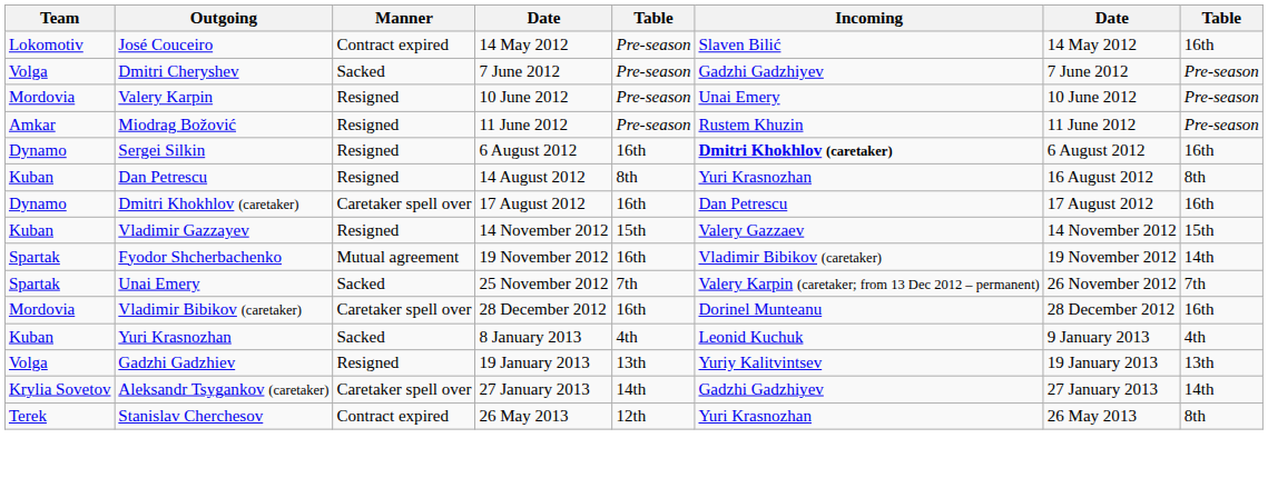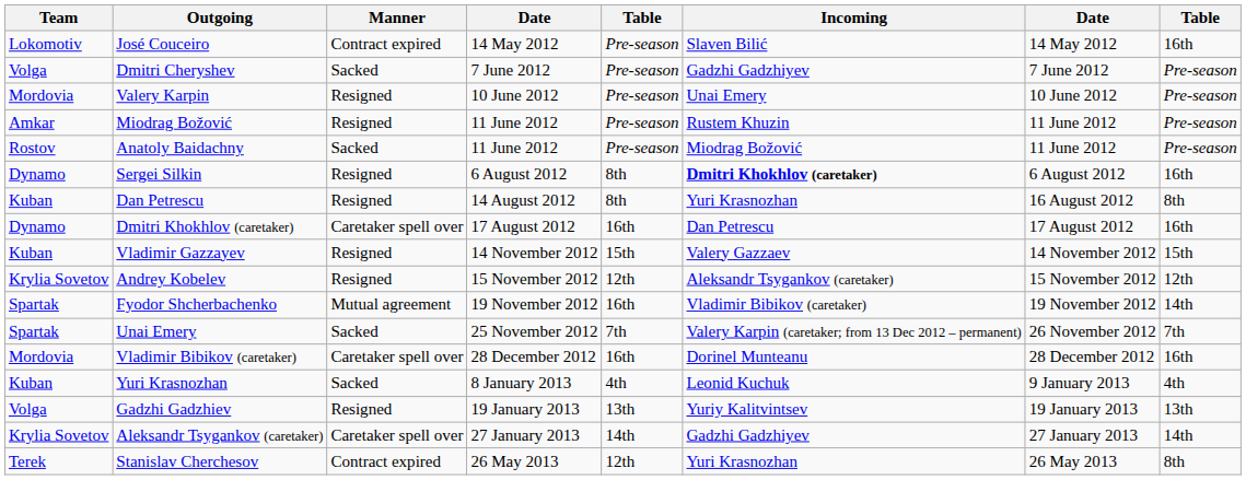 <table class="wikitable">
 <tr>
 <th>Team</th>
 <th>Outgoing</th>
 <th>Manner</th>
 <th>Date</th>
 <th>Table</th>
 <th>Incoming</th>
 <th>Date</th>
 <th>Table</th>
 </tr>
 <tr>
 <td><a href='#'>Lokomotiv</a></td>
 <td> <a href='#'>José Couceiro</a></td>
 <td>Contract expired</td>
 <td>14 May 2012</td>
 <td><em>Pre-season</em></td>
 <td> <a href='#'>Slaven Bilić</a></td>
 <td>14 May 2012</td>
 <td>16th</td>
 </tr>
 <tr>
 <td><a href='#'>Volga</a></td>
 <td> <a href='#'>Dmitri Cheryshev</a></td>
 <td>Sacked</td>
 <td>7 June 2012</td>
 <td><em>Pre-season</em></td>
 <td> <a href='#'>Gadzhi Gadzhiyev</a></td>
 <td>7 June 2012</td>
 <td><em>Pre-season</em></td>
 </tr>
 <tr>
 <td><a href='#'>Mordovia</a></td>
 <td> <a href='#'>Valery Karpin</a></td>
 <td>Resigned</td>
 <td>10 June 2012</td>
 <td><em>Pre-season</em></td>
 <td> <a href='#'>Unai Emery</a></td>
 <td>10 June 2012</td>
 <td><em>Pre-season</em></td>
 </tr>
 <tr>
 <td><a href='#'>Amkar</a></td>
 <td> <a href='#'>Miodrag Božović</a></td>
 <td>Resigned</td>
 <td>11 June 2012</td>
 <td><em>Pre-season</em></td>
 <td> <a href='#'>Rustem Khuzin</a></td>
 <td>11 June 2012</td>
 <td><em>Pre-season</em></td>
 </tr>
 <tr>
+<td><a href='#'>Rostov</a></td>
+<td> <a href='#'>Anatoly Baidachny</a></td>
+<td>Sacked</td>
+<td>11 June 2012</td>
+<td><em>Pre-season</em></td>
+<td>  <a href='#'>Miodrag Božović</a></td>
+<td>11 June 2012</td>
+<td><em>Pre-season</em></td>
+</tr>
+<tr>
 <td><a href='#'>Dynamo</a></td>
 <td> <a href='#'>Sergei Silkin</a></td>
 <td>Resigned</td>
 <td>6 August 2012</td>
-<td>16th</td>
+<td>8th</td>
 <td><strong>  <a href='#'>Dmitri Khokhlov</a> <small>(caretaker)</small></strong></td>
 <td>6 August 2012</td>
 <td>16th</td>
 </tr>
 <tr>
 <td><a href='#'>Kuban</a></td>
 <td> <a href='#'>Dan Petrescu</a></td>
 <td>Resigned</td>
 <td>14 August 2012</td>
 <td>8th</td>
 <td>  <a href='#'>Yuri Krasnozhan</a></td>
 <td>16 August 2012</td>
 <td>8th</td>
 </tr>
 <tr>
 <td><a href='#'>Dynamo</a></td>
 <td> <a href='#'>Dmitri Khokhlov</a> <small>(caretaker)</small></td>
 <td>Caretaker spell over</td>
 <td>17 August 2012</td>
 <td>16th</td>
 <td> <a href='#'>Dan Petrescu</a></td>
 <td>17 August 2012</td>
 <td>16th</td>
 </tr>
 <tr>
 <td><a href='#'>Kuban</a></td>
 <td> <a href='#'>Vladimir Gazzayev</a></td>
 <td>Resigned</td>
 <td>14 November 2012</td>
 <td>15th</td>
 <td> <a href='#'>Valery Gazzaev</a></td>
 <td>14 November 2012</td>
 <td>15th</td>
+</tr>
+<tr>
+<td><a href='#'>Krylia Sovetov</a></td>
+<td> <a href='#'>Andrey Kobelev</a></td>
+<td>Resigned</td>
+<td>15 November 2012</td>
+<td>12th</td>
+<td> <a href='#'>Aleksandr Tsygankov</a> <small>(caretaker)</small></td>
+<td>15 November 2012</td>
+<td>12th</td>
 </tr>
 <tr>
 <td><a href='#'>Spartak</a></td>
 <td> <a href='#'>Fyodor Shcherbachenko</a></td>
 <td>Mutual agreement</td>
 <td>19 November 2012</td>
 <td>16th</td>
 <td> <a href='#'>Vladimir Bibikov</a> <small>(caretaker)</small></td>
 <td>19 November 2012</td>
 <td>14th</td>
 </tr>
 <tr>
 <td><a href='#'>Spartak</a></td>
 <td> <a href='#'>Unai Emery</a></td>
 <td>Sacked</td>
 <td>25 November 2012</td>
 <td>7th</td>
 <td> <a href='#'>Valery Karpin</a> <small>(caretaker; from 13 Dec 2012 – permanent)</small></td>
 <td>26 November 2012</td>
 <td>7th</td>
 </tr>
 <tr>
 <td><a href='#'>Mordovia</a></td>
 <td> <a href='#'>Vladimir Bibikov</a> <small>(caretaker)</small></td>
 <td>Caretaker spell over</td>
 <td>28 December 2012</td>
 <td>16th</td>
 <td> <a href='#'>Dorinel Munteanu</a></td>
 <td>28 December 2012</td>
 <td>16th</td>
 </tr>
 <tr>
 <td><a href='#'>Kuban</a></td>
 <td> <a href='#'>Yuri Krasnozhan</a></td>
 <td>Sacked</td>
 <td>8 January 2013</td>
 <td>4th</td>
 <td> <a href='#'>Leonid Kuchuk</a></td>
 <td>9 January 2013</td>
 <td>4th</td>
 </tr>
 <tr>
 <td><a href='#'>Volga</a></td>
 <td> <a href='#'>Gadzhi Gadzhiev</a></td>
 <td>Resigned</td>
 <td>19 January 2013</td>
 <td>13th</td>
 <td> <a href='#'>Yuriy Kalitvintsev</a></td>
 <td>19 January 2013</td>
 <td>13th</td>
 </tr>
 <tr>
 <td><a href='#'>Krylia Sovetov</a></td>
 <td> <a href='#'>Aleksandr Tsygankov</a> <small>(caretaker)</small></td>
 <td>Caretaker spell over</td>
 <td>27 January 2013</td>
 <td>14th</td>
 <td> <a href='#'>Gadzhi Gadzhiyev</a></td>
 <td>27 January 2013</td>
 <td>14th</td>
 </tr>
 <tr>
 <td><a href='#'>Terek</a></td>
 <td> <a href='#'>Stanislav Cherchesov</a></td>
 <td>Contract expired</td>
 <td>26 May 2013</td>
 <td>12th</td>
 <td> <a href='#'>Yuri Krasnozhan</a></td>
 <td>26 May 2013</td>
 <td>8th</td>
 </tr>
 </table>
